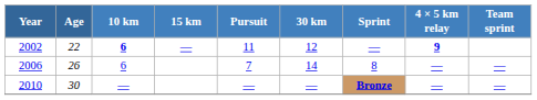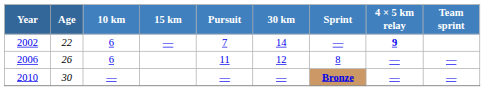 <table class="wikitable" style="font-size:95%; text-align:center; border:grey solid 1px; border-collapse:collapse; background:#ffffff;">
 <tr>
 <th style="background-color:#369; color:white; width:60px;"> Year </th>
 <th style="background-color:#369; color:white; width:40px;"> Age </th>
 <th style="background-color:#4180be; color:white; width:75px;"> 10 km </th>
 <th style="background-color:#4180be; color:white; width:75px;"> 15 km </th>
 <th style="background-color:#4180be; color:white; width:75px;"> Pursuit </th>
 <th style="background-color:#4180be; color:white; width:75px;"> 30 km </th>
 <th style="background-color:#4180be; color:white; width:75px;"> Sprint </th>
 <th style="background-color:#4180be; color:white; width:75px;"> 4 × 5 km <br> relay </th>
 <th style="background-color:#4180be; color:white; width:75px;"> Team <br> sprint </th>
 </tr>
 <tr>
 <td><a href='#'>2002</a></td>
 <td><em>22</em></td>
-<td><strong><a href='#'>6</a></strong></td>
+<td><a href='#'>6</a></td>
 <td><a href='#'>—</a></td>
-<td><a href='#'>11</a></td>
-<td><a href='#'>12</a></td>
+<td><a href='#'>7</a></td>
+<td><a href='#'>14</a></td>
 <td><a href='#'>—</a></td>
 <td><strong><a href='#'>9</a></strong></td>
 <td></td>
 </tr>
 <tr>
 <td><a href='#'>2006</a></td>
 <td><em>26</em></td>
 <td><a href='#'>6</a></td>
 <td></td>
-<td><a href='#'>7</a></td>
-<td><a href='#'>14</a></td>
+<td><a href='#'>11</a></td>
+<td><a href='#'>12</a></td>
 <td><a href='#'>8</a></td>
 <td><a href='#'>—</a></td>
 <td><a href='#'>—</a></td>
 </tr>
 <tr>
 <td><a href='#'>2010</a></td>
 <td><em>30</em></td>
 <td><a href='#'>—</a></td>
 <td></td>
 <td><a href='#'>—</a></td>
 <td><a href='#'>—</a></td>
 <td style="background:#c96;"><a href='#'><strong>Bronze</strong></a></td>
 <td><a href='#'>—</a></td>
 <td><a href='#'>—</a></td>
 </tr>
 <tr>
 </tr>
 </table>
